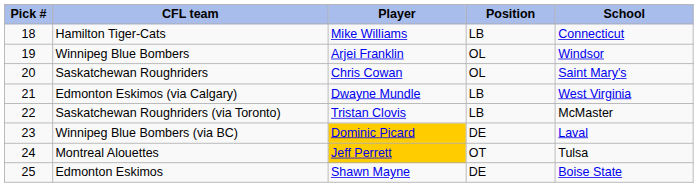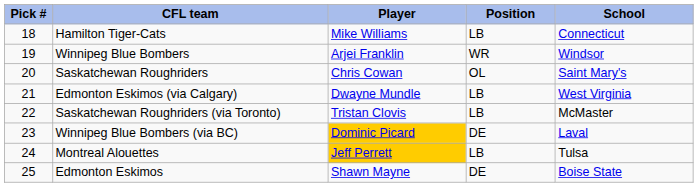 <table class="wikitable" style="width: 100%">
 <tr>
 <th style="background:#A8BDEC;" width=7%>Pick #</th>
 <th width=40% style="background:#A8BDEC;">CFL team</th>
 <th width=20% style="background:#A8BDEC;">Player</th>
 <th width=13% style="background:#A8BDEC;">Position</th>
 <th width=20% style="background:#A8BDEC;">School</th>
 </tr>
 <tr>
 <td align=center>18</td>
 <td>Hamilton Tiger-Cats</td>
 <td><a href='#'>Mike Williams</a></td>
 <td>LB</td>
 <td><a href='#'>Connecticut</a></td>
 </tr>
 <tr>
 <td align=center>19</td>
 <td>Winnipeg Blue Bombers</td>
 <td><a href='#'>Arjei Franklin</a></td>
-<td>OL</td>
+<td>WR</td>
 <td><a href='#'>Windsor</a></td>
 </tr>
 <tr>
 <td align=center>20</td>
 <td>Saskatchewan Roughriders</td>
 <td><a href='#'>Chris Cowan</a></td>
 <td>OL</td>
 <td><a href='#'>Saint Mary's</a></td>
 </tr>
 <tr>
 <td align=center>21</td>
 <td>Edmonton Eskimos (via Calgary)</td>
 <td><a href='#'>Dwayne Mundle</a></td>
 <td>LB</td>
 <td><a href='#'>West Virginia</a></td>
 </tr>
 <tr>
 <td align=center>22</td>
 <td>Saskatchewan Roughriders (via Toronto)</td>
 <td><a href='#'>Tristan Clovis</a></td>
 <td>LB</td>
 <td>McMaster</td>
 </tr>
 <tr>
 <td align=center>23</td>
 <td>Winnipeg Blue Bombers (via BC)</td>
 <td bgcolor="#FFCC00"><a href='#'>Dominic Picard</a></td>
 <td>DE</td>
 <td><a href='#'>Laval</a></td>
 </tr>
 <tr>
 <td align=center>24</td>
 <td>Montreal Alouettes</td>
 <td bgcolor="#FFCC00"><a href='#'>Jeff Perrett</a></td>
-<td>OT</td>
+<td>LB</td>
 <td>Tulsa</td>
 </tr>
 <tr>
 <td align=center>25</td>
 <td>Edmonton Eskimos</td>
 <td><a href='#'>Shawn Mayne</a></td>
 <td>DE</td>
 <td><a href='#'>Boise State</a></td>
 </tr>
 </table>
